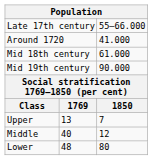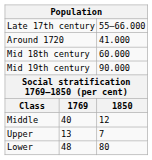 <table class="wikitable" align="right">
 <tr>
 <th colspan="3">Population</th>
 </tr>
 <tr>
 <td colspan="2">Late 17th century</td>
 <td>55–66.000</td>
 </tr>
 <tr>
 <td colspan="2">Around 1720</td>
 <td>41.000</td>
 </tr>
 <tr>
 <td colspan="2">Mid 18th century</td>
-<td>61.000</td>
+<td>60.000</td>
 </tr>
 <tr>
 <td colspan="2">Mid 19th century</td>
 <td>90.000</td>
 </tr>
 <tr>
 <th colspan="3">Social stratification<br>1769–1850 (per cent)</th>
 </tr>
 <tr>
 <th>Class</th>
 <th>1769</th>
 <th>1850</th>
 </tr>
 <tr>
+<td>Middle</td>
+<td>40</td>
+<td>12</td>
+</tr>
+<tr>
 <td>Upper</td>
 <td>13</td>
 <td>7</td>
-</tr>
-<tr>
-<td>Middle</td>
-<td>40</td>
-<td>12</td>
 </tr>
 <tr>
 <td>Lower</td>
 <td>48</td>
 <td>80</td>
 </tr>
 </table>
